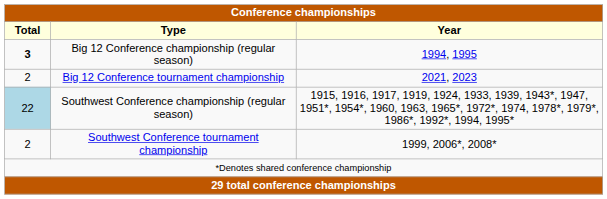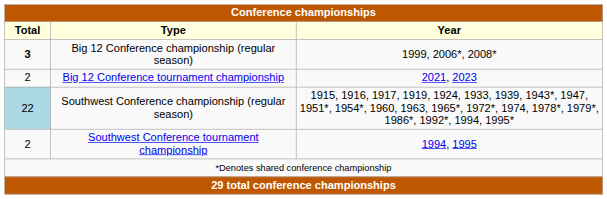 <table class="wikitable" style="text-align:center"; border="1";>
 <tr>
 <th colspan=8 style="background: #BF5700; color:white">Conference championships</th>
 </tr>
 <tr>
 <th style="width:60px; background: #ffffdd; text-align:center">Total</th>
 <th style="width:350px; background: #ffffdd; text-align:center">Type</th>
 <th style="width:440px; background: #ffffdd; text-align:center">Year</th>
 </tr>
 <tr style="text-align:center">
 <td><strong>3</strong></td>
 <td>Big 12 Conference championship (regular season)</td>
-<td><a href='#'>1994</a>, <a href='#'>1995</a></td>
+<td>1999, 2006*, 2008*</td>
 </tr>
 <tr style="text-align:center">
 <td>2</td>
 <td><a href='#'>Big 12 Conference tournament championship</a></td>
 <td><a href='#'>2021</a>,  <a href='#'>2023</a></td>
 </tr>
 <tr style="text-align:center">
 <td style="background: lightblue;">22</td>
 <td>Southwest Conference championship (regular season)</td>
 <td>1915, 1916, 1917, 1919, 1924, 1933, 1939, 1943*, 1947, 1951*, 1954*, 1960, 1963, 1965*, 1972*, 1974, 1978*, 1979*, 1986*, 1992*, 1994, 1995*</td>
 </tr>
 <tr style="text-align:center">
 <td>2</td>
 <td><a href='#'>Southwest Conference tournament championship</a></td>
-<td>1999, 2006*, 2008*</td>
+<td><a href='#'>1994</a>, <a href='#'>1995</a></td>
 </tr>
 <tr>
 <td colspan=3><small>*Denotes shared conference championship</small></td>
 </tr>
 <tr style="text-align:center">
 <th colspan=3 style="background: #BF5700; color:white">29 total conference championships</th>
 </tr>
 </table>
